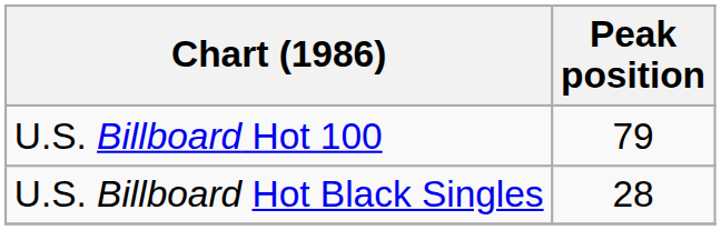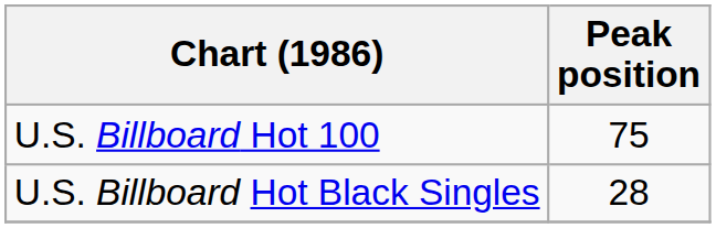 <table class="wikitable">
 <tr>
 <th>Chart (1986)</th>
 <th>Peak<br>position</th>
 </tr>
 <tr>
 <td>U.S. <a href='#'><em>Billboard</em> Hot 100</a></td>
-<td align="center">79</td>
+<td align="center">75</td>
 </tr>
 <tr>
 <td>U.S. <em>Billboard</em> <a href='#'>Hot Black Singles</a></td>
 <td align="center">28</td>
 </tr>
 <tr>
 </tr>
 </table>
